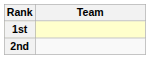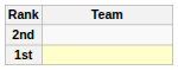 <table class=wikitable>
 <tr>
 <th>Rank</th>
 <th width=160px>Team</th>
 </tr>
+<tr>
+<th>2nd</th>
+<td></td>
+</tr>
 <tr bgcolor=#ffffcc>
 <th>1st</th>
 <td></td>
 </tr>
-<tr>
-<th>2nd</th>
-<td></td>
-</tr>
 </table>
